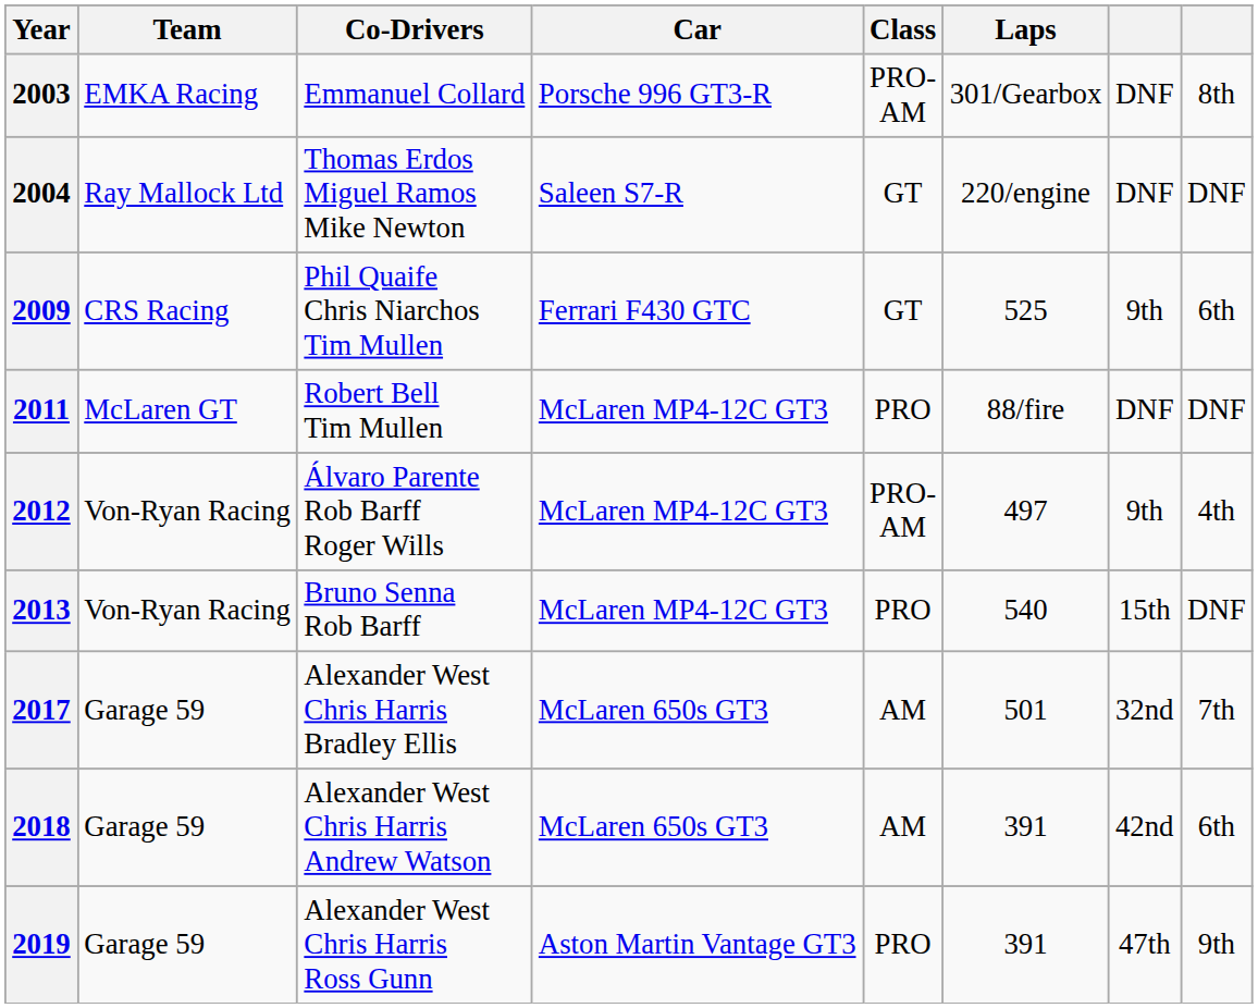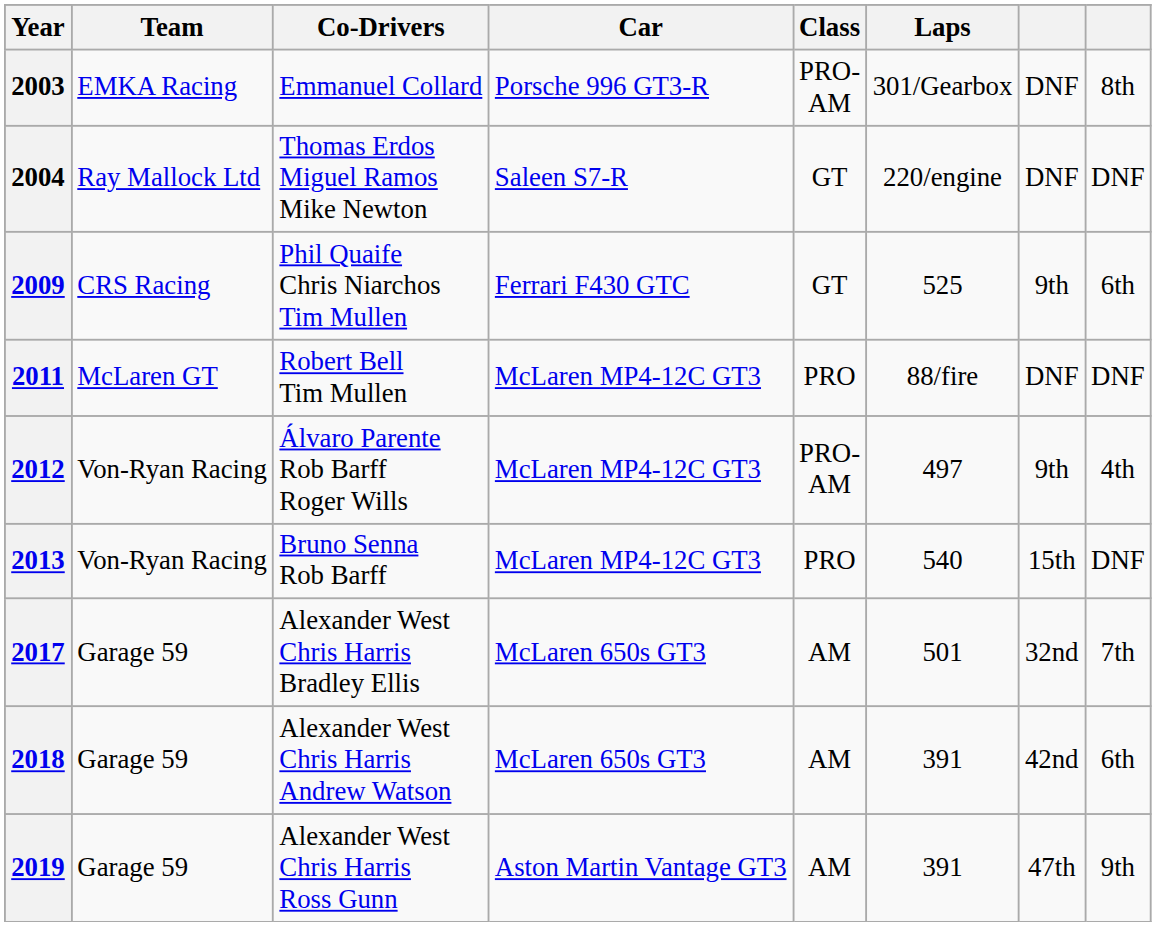 <table class="wikitable" style="font-size:90%">
 <tr>
 <th>Year</th>
 <th>Team</th>
 <th>Co-Drivers</th>
 <th>Car</th>
 <th>Class</th>
 <th>Laps</th>
 <th></th>
 <th></th>
 </tr>
 <tr style="text-align:center;">
 <th>2003</th>
 <td align="left" nowrap> <a href='#'>EMKA Racing</a></td>
 <td align="left" nowrap> <a href='#'>Emmanuel Collard</a></td>
 <td align="left" nowrap><a href='#'>Porsche 996 GT3-R</a></td>
 <td>PRO-AM</td>
 <td>301/Gearbox</td>
 <td>DNF</td>
 <td>8th</td>
 </tr>
 <tr style="text-align:center;">
 <th>2004</th>
 <td align="left"> <a href='#'>Ray Mallock Ltd</a></td>
 <td align="left"> <a href='#'>Thomas Erdos</a><br> <a href='#'>Miguel Ramos</a><br> Mike Newton</td>
 <td align="left"><a href='#'>Saleen S7-R</a></td>
 <td>GT</td>
 <td>220/engine</td>
 <td>DNF</td>
 <td>DNF</td>
 </tr>
 <tr style="text-align:center;">
 <th><a href='#'>2009</a></th>
 <td align="left"> <a href='#'>CRS Racing</a></td>
 <td align="left"> <a href='#'>Phil Quaife</a><br> Chris Niarchos<br> <a href='#'>Tim Mullen</a></td>
 <td align="left"><a href='#'>Ferrari F430 GTC</a></td>
 <td>GT</td>
 <td>525</td>
 <td>9th</td>
 <td>6th</td>
 </tr>
 <tr style="text-align:center;">
 <th><a href='#'>2011</a></th>
 <td align="left"> <a href='#'>McLaren GT</a></td>
 <td align="left"> <a href='#'>Robert Bell</a><br> Tim Mullen</td>
 <td align="left"><a href='#'>McLaren MP4-12C GT3</a></td>
 <td>PRO</td>
 <td>88/fire</td>
 <td>DNF</td>
 <td>DNF</td>
 </tr>
 <tr style="text-align:center;">
 <th><a href='#'>2012</a></th>
 <td align="left" nowrap> Von-Ryan Racing</td>
 <td align="left"> <a href='#'>Álvaro Parente</a><br> Rob Barff<br> Roger Wills</td>
 <td align="left"><a href='#'>McLaren MP4-12C GT3</a></td>
 <td>PRO-AM</td>
 <td>497</td>
 <td>9th</td>
 <td>4th</td>
 </tr>
 <tr style="text-align:center;">
 <th><a href='#'>2013</a></th>
 <td align="left"> Von-Ryan Racing</td>
 <td align="left"> <a href='#'>Bruno Senna</a><br> Rob Barff</td>
 <td align="left"><a href='#'>McLaren MP4-12C GT3</a></td>
 <td>PRO</td>
 <td>540</td>
 <td>15th</td>
 <td>DNF</td>
 </tr>
 <tr style="text-align:center;">
 <th><a href='#'>2017</a></th>
 <td align="left"> Garage 59</td>
 <td align="left"> Alexander West<br> <a href='#'>Chris Harris</a><br> Bradley Ellis</td>
 <td align="left"><a href='#'>McLaren 650s GT3</a></td>
 <td>AM</td>
 <td>501</td>
 <td>32nd</td>
 <td>7th</td>
 </tr>
 <tr style="text-align:center;">
 <th><a href='#'>2018</a></th>
 <td align="left"> Garage 59</td>
 <td align="left"> Alexander West<br> <a href='#'>Chris Harris</a><br> <a href='#'>Andrew Watson</a></td>
 <td align="left"><a href='#'>McLaren 650s GT3</a></td>
 <td>AM</td>
 <td>391</td>
 <td>42nd</td>
 <td>6th</td>
 </tr>
 <tr style="text-align:center;">
 <th><a href='#'>2019</a></th>
 <td align="left"> Garage 59</td>
 <td align="left"> Alexander West<br> <a href='#'>Chris Harris</a><br> <a href='#'>Ross Gunn</a></td>
 <td align="left" nowrap><a href='#'>Aston Martin Vantage GT3</a></td>
-<td>PRO</td>
+<td>AM</td>
 <td>391</td>
 <td>47th</td>
 <td>9th</td>
 </tr>
 </table>
